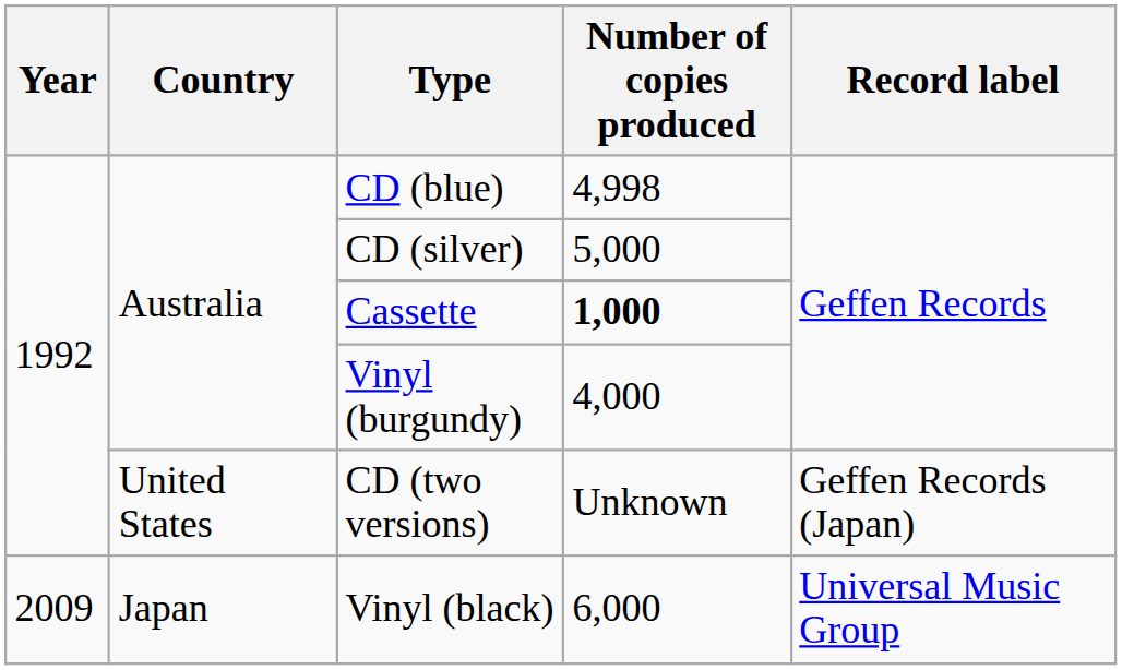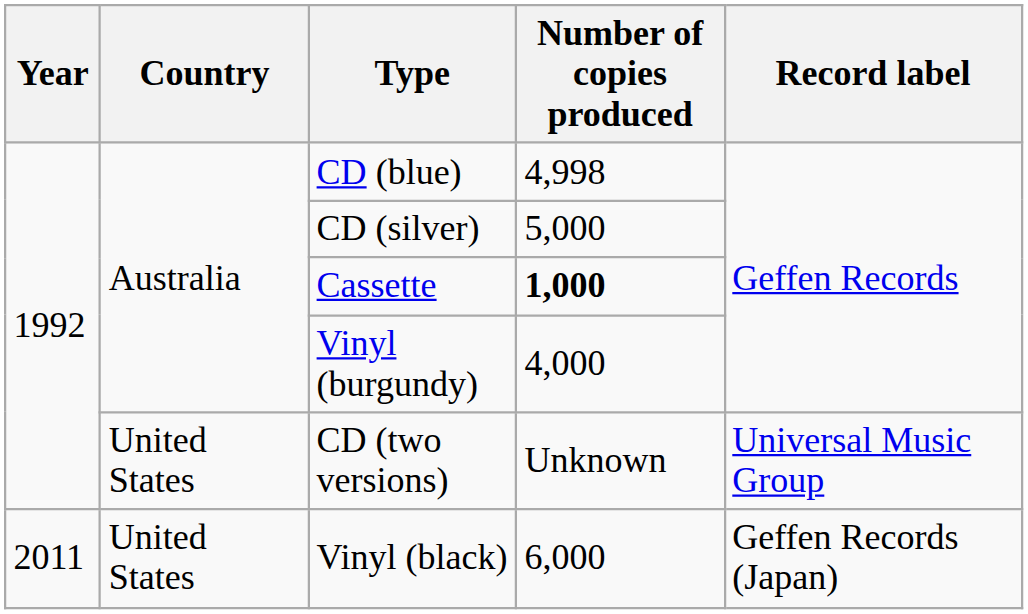 <table class="wikitable">
 <tr>
 <th style="width:35px;">Year</th>
 <th style="width:85px;">Country</th>
 <th style="width:85px;">Type</th>
 <th style="width:85px;">Number of copies produced</th>
 <th style="width:125px;">Record label</th>
 </tr>
 <tr>
 <td rowspan="5">1992</td>
 <td rowspan="4">Australia</td>
 <td><a href='#'>CD</a> (blue)</td>
 <td rowspan="1">4,998</td>
 <td rowspan="4"><a href='#'>Geffen Records</a></td>
 </tr>
 <tr>
 <td>CD (silver)</td>
 <td>5,000</td>
 </tr>
 <tr>
 <td><a href='#'>Cassette</a></td>
 <td><strong>1,000</strong></td>
 </tr>
 <tr>
 <td><a href='#'>Vinyl</a> (burgundy)</td>
 <td>4,000</td>
 </tr>
 <tr>
 <td rowspan="1">United States</td>
 <td>CD (two versions)</td>
 <td rowspan="1">Unknown</td>
+<td rowspan="1"><a href='#'>Universal Music Group</a></td>
+</tr>
+<tr>
+<td rowspan="1">2011</td>
+<td rowspan="1">United States</td>
+<td>Vinyl (black)</td>
+<td rowspan="1">6,000</td>
 <td rowspan="1">Geffen Records (Japan)</td>
 </tr>
-<tr>
-<td rowspan="1">2009</td>
-<td rowspan="1">Japan</td>
-<td>Vinyl (black)</td>
-<td rowspan="1">6,000</td>
-<td rowspan="1"><a href='#'>Universal Music Group</a></td>
-</tr>
 </table>
